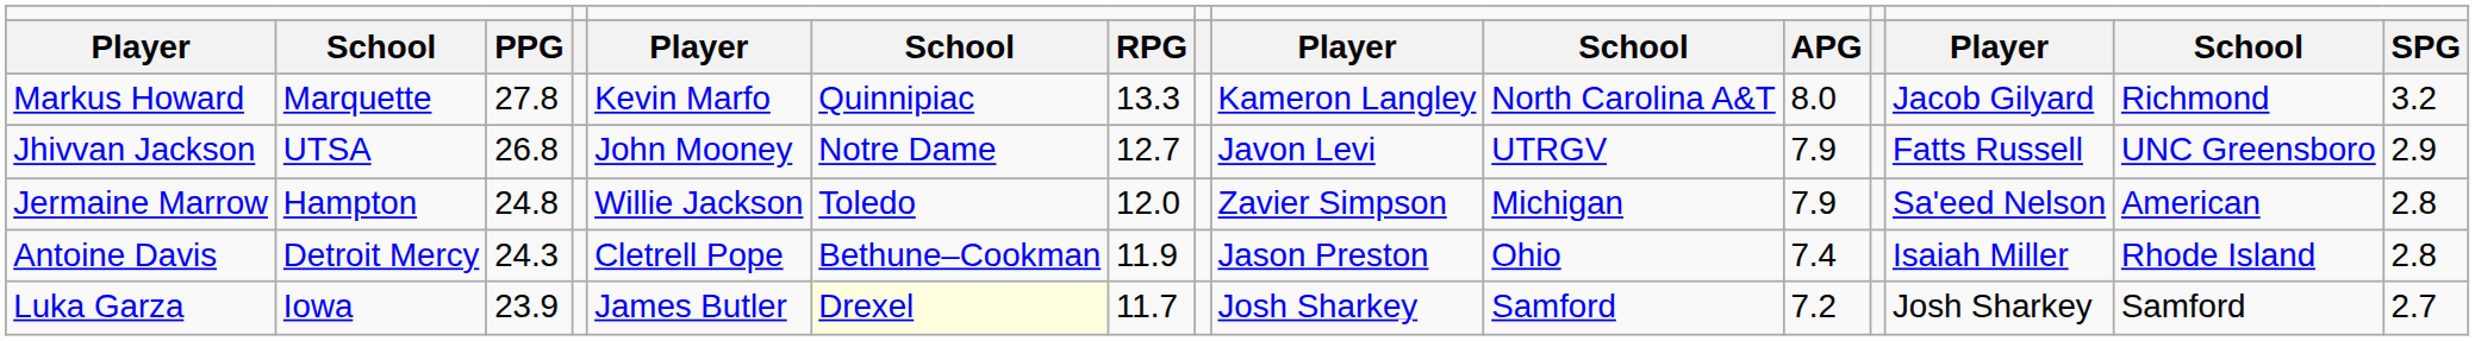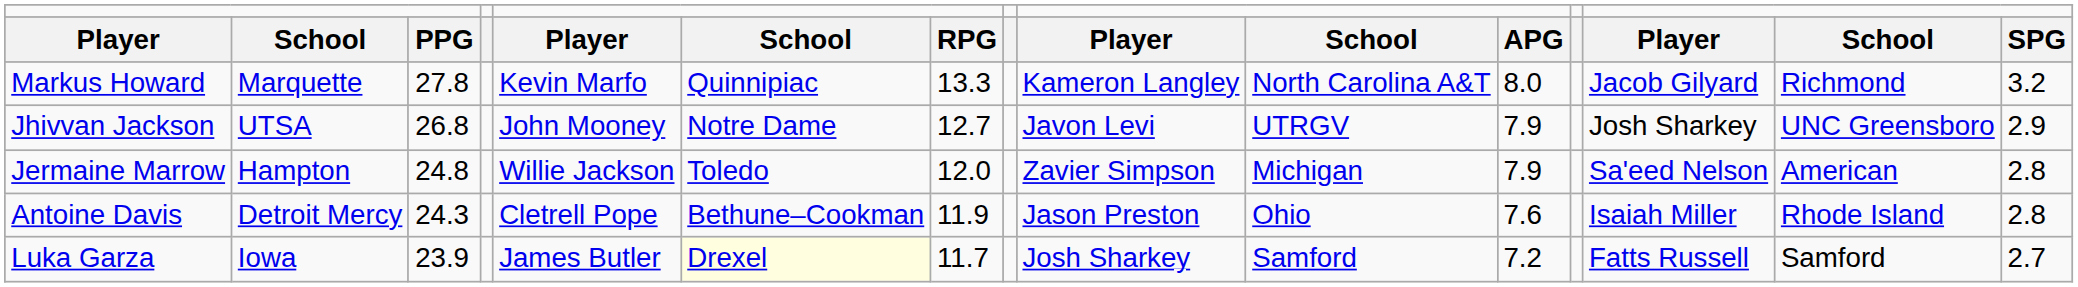 <table class="wikitable" style="text-align: left;">
 <tr>
 <td colspan=3></td>
 <td></td>
 <td colspan=3></td>
 <td></td>
 <td colspan=3></td>
 <td></td>
 <td colspan=3></td>
 </tr>
 <tr>
 <th>Player</th>
 <th>School</th>
 <th>PPG</th>
 <th></th>
 <th>Player</th>
 <th>School</th>
 <th>RPG</th>
 <th></th>
 <th>Player</th>
 <th>School</th>
 <th>APG</th>
 <th></th>
 <th>Player</th>
 <th>School</th>
 <th>SPG</th>
 </tr>
 <tr>
 <td><a href='#'>Markus Howard</a></td>
 <td><a href='#'>Marquette</a></td>
 <td>27.8</td>
 <td></td>
 <td><a href='#'>Kevin Marfo</a></td>
 <td><a href='#'>Quinnipiac</a></td>
 <td>13.3</td>
 <td></td>
 <td><a href='#'>Kameron Langley</a></td>
 <td><a href='#'>North Carolina A&T</a></td>
 <td>8.0</td>
 <td></td>
 <td><a href='#'>Jacob Gilyard</a></td>
 <td><a href='#'>Richmond</a></td>
 <td>3.2</td>
 </tr>
 <tr>
 <td><a href='#'>Jhivvan Jackson</a></td>
 <td><a href='#'>UTSA</a></td>
 <td>26.8</td>
 <td></td>
 <td><a href='#'>John Mooney</a></td>
 <td><a href='#'>Notre Dame</a></td>
 <td>12.7</td>
 <td></td>
 <td><a href='#'>Javon Levi</a></td>
 <td><a href='#'>UTRGV</a></td>
 <td>7.9</td>
 <td></td>
-<td><a href='#'>Fatts Russell</a></td>
+<td>Josh Sharkey</td>
 <td><a href='#'>UNC Greensboro</a></td>
 <td>2.9</td>
 </tr>
 <tr>
 <td><a href='#'>Jermaine Marrow</a></td>
 <td><a href='#'>Hampton</a></td>
 <td>24.8</td>
 <td></td>
 <td><a href='#'>Willie Jackson</a></td>
 <td><a href='#'>Toledo</a></td>
 <td>12.0</td>
 <td></td>
 <td><a href='#'>Zavier Simpson</a></td>
 <td><a href='#'>Michigan</a></td>
 <td>7.9</td>
 <td></td>
 <td><a href='#'>Sa'eed Nelson</a></td>
 <td><a href='#'>American</a></td>
 <td>2.8</td>
 </tr>
 <tr>
 <td><a href='#'>Antoine Davis</a></td>
 <td><a href='#'>Detroit Mercy</a></td>
 <td>24.3</td>
 <td></td>
 <td><a href='#'>Cletrell Pope</a></td>
 <td><a href='#'>Bethune–Cookman</a></td>
 <td>11.9</td>
 <td></td>
 <td><a href='#'>Jason Preston</a></td>
 <td><a href='#'>Ohio</a></td>
-<td>7.4</td>
+<td>7.6</td>
 <td></td>
 <td><a href='#'>Isaiah Miller</a></td>
 <td><a href='#'>Rhode Island</a></td>
 <td>2.8</td>
 </tr>
 <tr>
 <td><a href='#'>Luka Garza</a></td>
 <td><a href='#'>Iowa</a></td>
 <td>23.9</td>
 <td></td>
 <td><a href='#'>James Butler</a></td>
 <td style="background: lightyellow;"><a href='#'>Drexel</a></td>
 <td>11.7</td>
 <td></td>
 <td><a href='#'>Josh Sharkey</a></td>
 <td><a href='#'>Samford</a></td>
 <td>7.2</td>
 <td></td>
-<td>Josh Sharkey</td>
+<td><a href='#'>Fatts Russell</a></td>
 <td>Samford</td>
 <td>2.7</td>
 </tr>
 </table>
